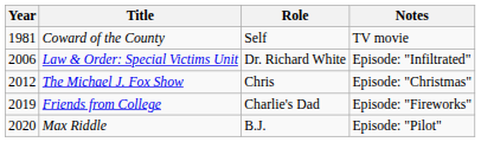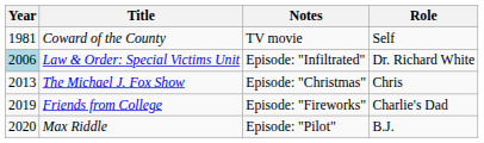 <table class="wikitable sortable">
 <tr>
 <th>Year</th>
 <th>Title</th>
+<th>Notes</th>
 <th>Role</th>
-<th>Notes</th>
 </tr>
 <tr>
 <td>1981</td>
 <td><em>Coward of the County</em></td>
+<td>TV movie</td>
 <td>Self</td>
-<td>TV movie</td>
 </tr>
 <tr>
-<td>2006</td>
+<td style="background: lightblue;">2006</td>
 <td><em><a href='#'>Law & Order: Special Victims Unit</a></em></td>
+<td>Episode: "Infiltrated"</td>
 <td>Dr. Richard White</td>
-<td>Episode: "Infiltrated"</td>
 </tr>
 <tr>
-<td>2012</td>
+<td>2013</td>
 <td><em><a href='#'>The Michael J. Fox Show</a></em></td>
+<td>Episode: "Christmas"</td>
 <td>Chris</td>
-<td>Episode: "Christmas"</td>
 </tr>
 <tr>
 <td>2019</td>
 <td><em><a href='#'>Friends from College</a></em></td>
+<td>Episode: "Fireworks"</td>
 <td>Charlie's Dad</td>
-<td>Episode: "Fireworks"</td>
 </tr>
 <tr>
 <td>2020</td>
 <td><em>Max Riddle</em></td>
+<td>Episode: "Pilot"</td>
 <td>B.J.</td>
-<td>Episode: "Pilot"</td>
 </tr>
 </table>
